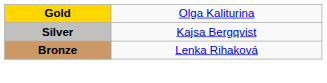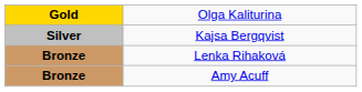 <table class="wikitable" style="text-align:center; " width="35%">
 <tr>
 <td bgcolor="gold"><strong>Gold</strong></td>
 <td><a href='#'>Olga Kaliturina</a><br>  <small><em></em></small></td>
 </tr>
 <tr>
 <td bgcolor="silver"><strong>Silver</strong></td>
 <td><a href='#'>Kajsa Bergqvist</a><br>  <small><em></em></small></td>
 </tr>
 <tr>
 <td bgcolor="CC9966"><strong>Bronze</strong></td>
 <td><a href='#'>Lenka Rihaková</a><br>  <small><em></em></small></td>
 </tr>
+<tr>
+<td bgcolor="CC9966"><strong>Bronze</strong></td>
+<td><a href='#'>Amy Acuff</a><br>  <small><em></em></small></td>
+</tr>
 </table>
